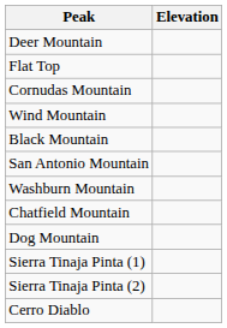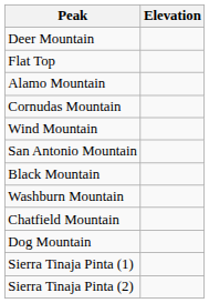 <table class="wikitable sortable mw-collapsible">
 <tr>
 <th>Peak</th>
 <th>Elevation</th>
 </tr>
 <tr>
 <td>Deer Mountain</td>
 <td></td>
 </tr>
 <tr>
 <td>Flat Top</td>
 <td></td>
 </tr>
 <tr>
+<td>Alamo Mountain</td>
+<td></td>
+</tr>
+<tr>
 <td>Cornudas Mountain</td>
 <td></td>
 </tr>
 <tr>
 <td>Wind Mountain</td>
 <td></td>
 </tr>
 <tr>
-<td>Black Mountain</td>
+<td>San Antonio Mountain</td>
 <td></td>
 </tr>
 <tr>
-<td>San Antonio Mountain</td>
+<td>Black Mountain</td>
 <td></td>
 </tr>
 <tr>
 <td>Washburn Mountain</td>
 <td></td>
 </tr>
 <tr>
 <td>Chatfield Mountain</td>
 <td></td>
 </tr>
 <tr>
 <td>Dog Mountain</td>
 <td></td>
 </tr>
 <tr>
 <td>Sierra Tinaja Pinta (1)</td>
 <td></td>
 </tr>
 <tr>
 <td>Sierra Tinaja Pinta (2)</td>
 <td></td>
 </tr>
-<tr>
-<td>Cerro Diablo</td>
-<td></td>
-</tr>
 </table>
